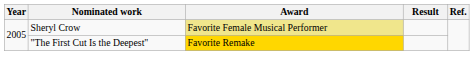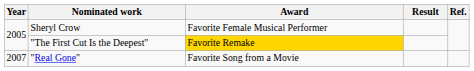 <table class="wikitable">
 <tr>
 <th>Year</th>
 <th width="250">Nominated work</th>
 <th width="350">Award</th>
 <th width="65">Result</th>
 <th>Ref.</th>
 </tr>
 <tr>
 <td align="center" rowspan=2>2005</td>
 <td>Sheryl Crow</td>
-<td style="background: khaki;">Favorite Female Musical Performer</td>
+<td>Favorite Female Musical Performer</td>
 <td></td>
 <td align="center" rowspan=2></td>
 </tr>
 <tr>
 <td>"The First Cut Is the Deepest"</td>
 <td style="background: gold;">Favorite Remake</td>
 <td></td>
 </tr>
+<tr>
+<td align="center">2007</td>
+<td>"<a href='#'>Real Gone</a>"</td>
+<td>Favorite Song from a Movie</td>
+<td></td>
+<td align="center"></td>
+</tr>
 </table>
